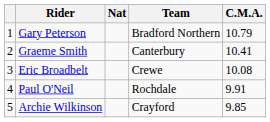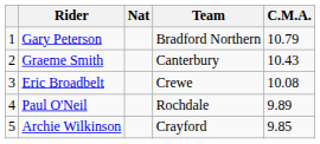 <table class=wikitable>
 <tr>
 <th></th>
 <th>Rider</th>
 <th>Nat</th>
 <th>Team</th>
 <th>C.M.A.</th>
 </tr>
 <tr>
 <td align="center">1</td>
 <td><a href='#'>Gary Peterson</a></td>
 <td></td>
 <td>Bradford Northern</td>
 <td>10.79</td>
 </tr>
 <tr>
 <td align="center">2</td>
 <td><a href='#'>Graeme Smith</a></td>
 <td></td>
 <td>Canterbury</td>
-<td>10.41</td>
+<td>10.43</td>
 </tr>
 <tr>
 <td align="center">3</td>
 <td><a href='#'>Eric Broadbelt</a></td>
 <td></td>
 <td>Crewe</td>
 <td>10.08</td>
 </tr>
 <tr>
 <td align="center">4</td>
 <td><a href='#'>Paul O'Neil</a></td>
 <td></td>
 <td>Rochdale</td>
-<td>9.91</td>
+<td>9.89</td>
 </tr>
 <tr>
 <td align="center">5</td>
 <td><a href='#'>Archie Wilkinson</a></td>
 <td></td>
 <td>Crayford</td>
 <td>9.85</td>
 </tr>
 </table>
